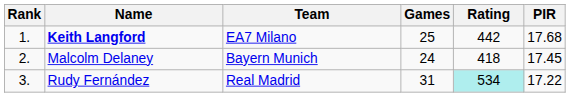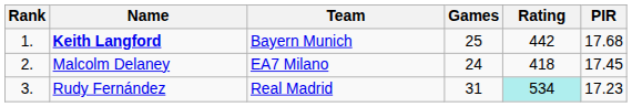 <table class="wikitable sortable" style="text-align: center">
 <tr>
 <th>Rank</th>
 <th width=200>Name</th>
 <th width=200>Team</th>
 <th>Games</th>
 <th width=75>Rating</th>
 <th width=40>PIR</th>
 </tr>
 <tr>
 <td>1.</td>
 <td align="left"> <strong><a href='#'>Keith Langford</a></strong></td>
-<td align="left"> <a href='#'>EA7 Milano</a></td>
+<td align="left"> <a href='#'>Bayern Munich</a></td>
 <td>25</td>
 <td>442</td>
 <td>17.68</td>
 </tr>
 <tr>
 <td>2.</td>
 <td align="left"> <a href='#'>Malcolm Delaney</a></td>
-<td align="left"> <a href='#'>Bayern Munich</a></td>
+<td align="left"> <a href='#'>EA7 Milano</a></td>
 <td>24</td>
 <td>418</td>
 <td>17.45</td>
 </tr>
 <tr>
 <td>3.</td>
 <td align="left"> <a href='#'>Rudy Fernández</a></td>
 <td align="left"> <a href='#'>Real Madrid</a></td>
 <td>31</td>
 <td style="background: paleturquoise;">534</td>
-<td>17.22</td>
+<td>17.23</td>
 </tr>
 </table>
